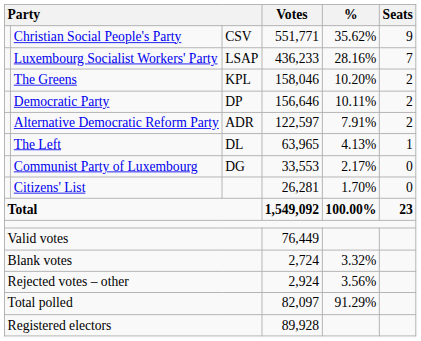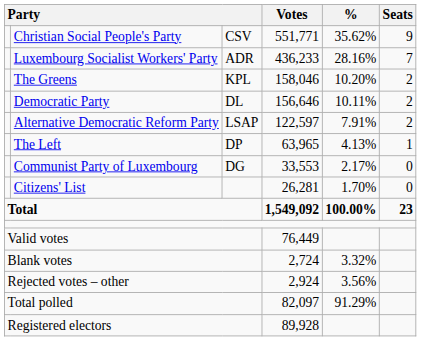 <table class="wikitable" border="1" style="text-align:right;">
 <tr>
 <th style="text-align:left;" valign=bottom colspan=3>Party</th>
 <th align=center valign=bottom width="50">Votes</th>
 <th align=center valign=bottom width="50">%</th>
 <th align=center>Seats</th>
 </tr>
 <tr>
 <td></td>
 <td align=left><a href='#'>Christian Social People's Party</a></td>
 <td align=left>CSV</td>
 <td>551,771</td>
 <td>35.62%</td>
 <td>9</td>
 </tr>
 <tr>
 <td></td>
 <td align=left><a href='#'>Luxembourg Socialist Workers' Party</a></td>
-<td align=left>LSAP</td>
+<td align=left>ADR</td>
 <td>436,233</td>
 <td>28.16%</td>
 <td>7</td>
 </tr>
 <tr>
 <td></td>
 <td align=left><a href='#'>The Greens</a></td>
 <td align=left>KPL</td>
 <td>158,046</td>
 <td>10.20%</td>
 <td>2</td>
 </tr>
 <tr>
 <td></td>
 <td align=left><a href='#'>Democratic Party</a></td>
-<td align=left>DP</td>
+<td align=left>DL</td>
 <td>156,646</td>
 <td>10.11%</td>
 <td>2</td>
 </tr>
 <tr>
 <td></td>
 <td align=left><a href='#'>Alternative Democratic Reform Party</a></td>
-<td align=left>ADR</td>
+<td align=left>LSAP</td>
 <td>122,597</td>
 <td>7.91%</td>
 <td>2</td>
 </tr>
 <tr>
 <td></td>
 <td align=left><a href='#'>The Left</a></td>
-<td align=left>DL</td>
+<td align=left>DP</td>
 <td>63,965</td>
 <td>4.13%</td>
 <td>1</td>
 </tr>
 <tr>
 <td></td>
 <td align=left><a href='#'>Communist Party of Luxembourg</a></td>
 <td align=left>DG</td>
 <td>33,553</td>
 <td>2.17%</td>
 <td>0</td>
 </tr>
 <tr>
 <td></td>
 <td align=left><a href='#'>Citizens' List</a></td>
 <td align=left></td>
 <td>26,281</td>
 <td>1.70%</td>
 <td>0</td>
 </tr>
 <tr style="font-weight:bold">
 <td align=left colspan=3>Total</td>
 <td>1,549,092</td>
 <td>100.00%</td>
 <td>23</td>
 </tr>
 <tr>
 <td colspan=6 height="2"></td>
 </tr>
 <tr>
 <td align=left colspan=3>Valid votes</td>
 <td>76,449</td>
 <td></td>
 <td></td>
 </tr>
 <tr>
 <td align=left colspan=3>Blank votes</td>
 <td>2,724</td>
 <td>3.32%</td>
 <td></td>
 </tr>
 <tr>
 <td align=left colspan=3>Rejected votes – other</td>
 <td>2,924</td>
 <td>3.56%</td>
 <td></td>
 </tr>
 <tr>
 <td align=left colspan=3>Total polled</td>
 <td>82,097</td>
 <td>91.29%</td>
 <td></td>
 </tr>
 <tr>
 <td align=left colspan=3>Registered electors</td>
 <td>89,928</td>
 <td></td>
 <td></td>
 </tr>
 </table>
